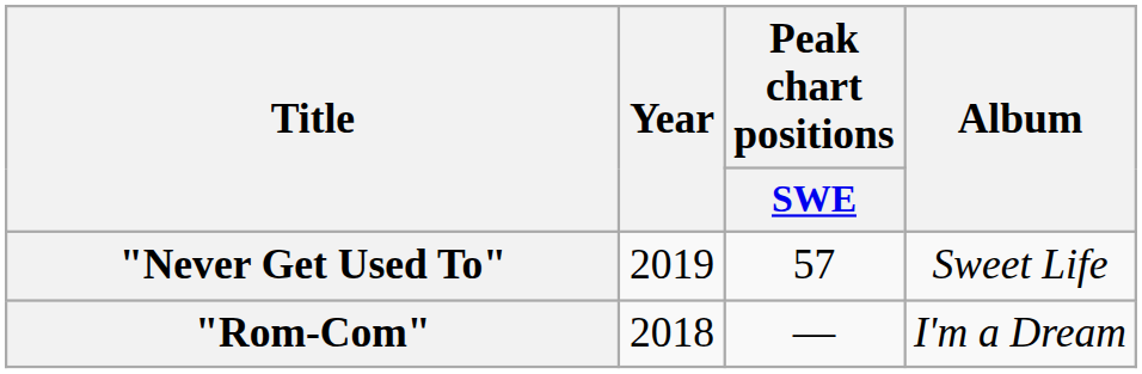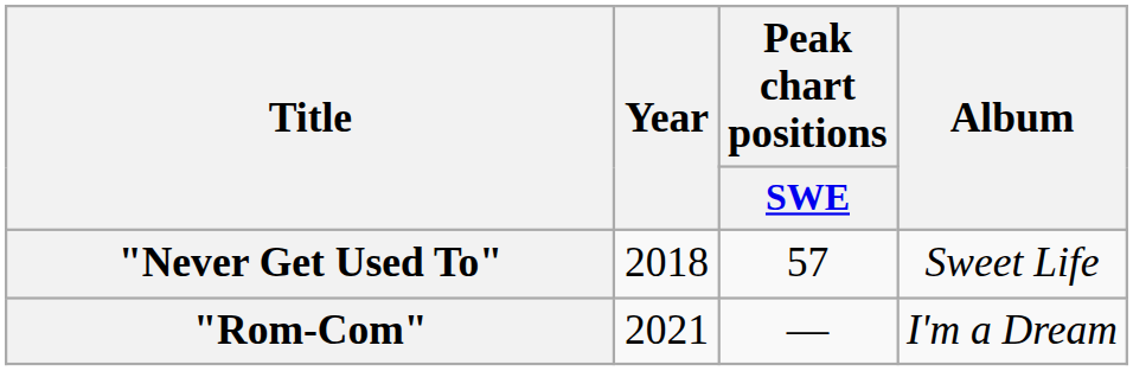 <table class="wikitable plainrowheaders" style="text-align:center;">
 <tr>
 <th scope="col" rowspan="2" style="width:14em;">Title</th>
 <th scope="col" rowspan="2">Year</th>
 <th scope="col" colspan="1">Peak chart positions</th>
 <th scope="col" rowspan="2">Album</th>
 </tr>
 <tr>
 <th scope="col" style="width:3em;font-size:90%;"><a href='#'>SWE</a><br></th>
 </tr>
 <tr>
 <th scope="row">"Never Get Used To"</th>
-<td>2019</td>
+<td>2018</td>
 <td>57</td>
 <td><em>Sweet Life</em></td>
 </tr>
 <tr>
 <th scope="row">"Rom-Com"<br></th>
-<td>2018</td>
+<td>2021</td>
 <td>—</td>
 <td><em>I'm a Dream</em></td>
 </tr>
 </table>
